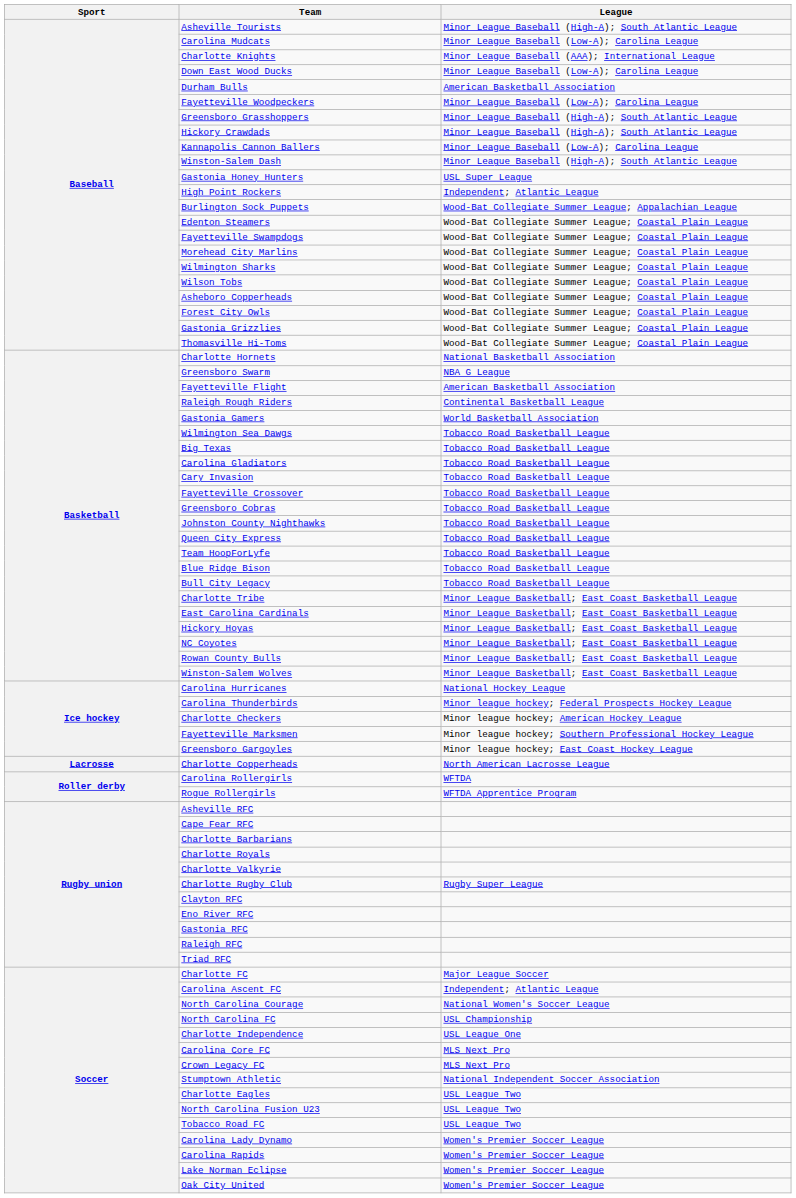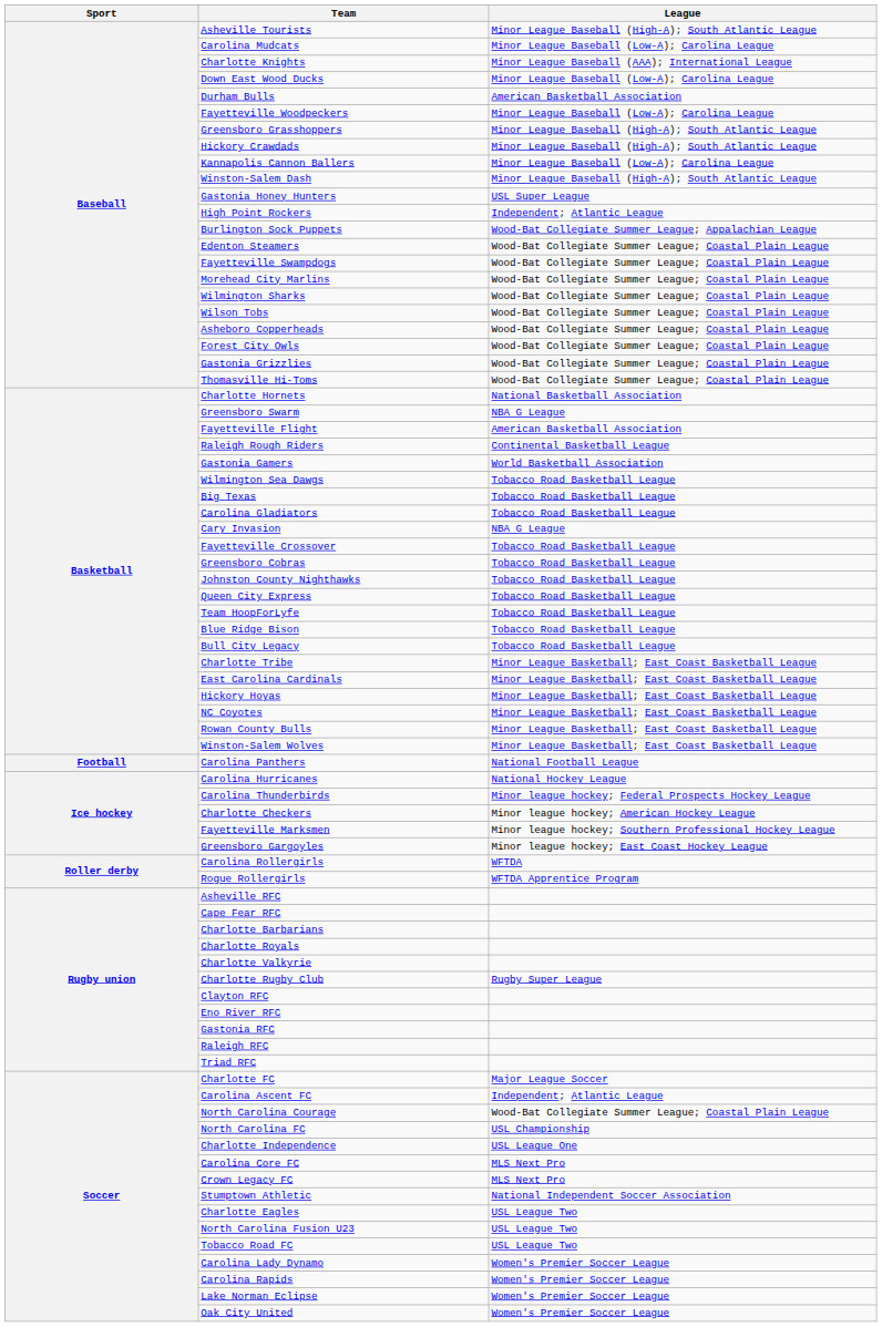 <table class="wikitable">
 <tr>
 <th width="20%">Sport</th>
 <th width="30%">Team</th>
 <th width="40%">League</th>
 </tr>
 <tr>
 <th rowspan=22><a href='#'>Baseball</a></th>
 <td><a href='#'>Asheville Tourists</a></td>
 <td><a href='#'>Minor League Baseball</a> (<a href='#'>High-A</a>); <a href='#'>South Atlantic League</a></td>
 </tr>
 <tr>
 <td><a href='#'>Carolina Mudcats</a></td>
 <td><a href='#'>Minor League Baseball</a> (<a href='#'>Low-A</a>); <a href='#'>Carolina League</a></td>
 </tr>
 <tr>
 <td><a href='#'>Charlotte Knights</a></td>
 <td><a href='#'>Minor League Baseball</a> (<a href='#'>AAA</a>); <a href='#'>International League</a></td>
 </tr>
 <tr>
 <td><a href='#'>Down East Wood Ducks</a></td>
 <td><a href='#'>Minor League Baseball</a> (<a href='#'>Low-A</a>); <a href='#'>Carolina League</a></td>
 </tr>
 <tr>
 <td><a href='#'>Durham Bulls</a></td>
 <td><a href='#'>American Basketball Association</a></td>
 </tr>
 <tr>
 <td><a href='#'>Fayetteville Woodpeckers</a></td>
 <td><a href='#'>Minor League Baseball</a> (<a href='#'>Low-A</a>); <a href='#'>Carolina League</a></td>
 </tr>
 <tr>
 <td><a href='#'>Greensboro Grasshoppers</a></td>
 <td><a href='#'>Minor League Baseball</a> (<a href='#'>High-A</a>); <a href='#'>South Atlantic League</a></td>
 </tr>
 <tr>
 <td><a href='#'>Hickory Crawdads</a></td>
 <td><a href='#'>Minor League Baseball</a> (<a href='#'>High-A</a>); <a href='#'>South Atlantic League</a></td>
 </tr>
 <tr>
 <td><a href='#'>Kannapolis Cannon Ballers</a></td>
 <td><a href='#'>Minor League Baseball</a> (<a href='#'>Low-A</a>); <a href='#'>Carolina League</a></td>
 </tr>
 <tr>
 <td><a href='#'>Winston-Salem Dash</a></td>
 <td><a href='#'>Minor League Baseball</a> (<a href='#'>High-A</a>); <a href='#'>South Atlantic League</a></td>
 </tr>
 <tr>
 <td><a href='#'>Gastonia Honey Hunters</a></td>
 <td><a href='#'>USL Super League</a></td>
 </tr>
 <tr>
 <td><a href='#'>High Point Rockers</a></td>
 <td><a href='#'>Independent</a>; <a href='#'>Atlantic League</a></td>
 </tr>
 <tr>
 <td><a href='#'>Burlington Sock Puppets</a></td>
 <td><a href='#'>Wood-Bat Collegiate Summer League</a>; <a href='#'>Appalachian League</a></td>
 </tr>
 <tr>
 <td><a href='#'>Edenton Steamers</a></td>
 <td>Wood-Bat Collegiate Summer League; <a href='#'>Coastal Plain League</a></td>
 </tr>
 <tr>
 <td><a href='#'>Fayetteville Swampdogs</a></td>
 <td>Wood-Bat Collegiate Summer League; <a href='#'>Coastal Plain League</a></td>
 </tr>
 <tr>
 <td><a href='#'>Morehead City Marlins</a></td>
 <td>Wood-Bat Collegiate Summer League; <a href='#'>Coastal Plain League</a></td>
 </tr>
 <tr>
 <td><a href='#'>Wilmington Sharks</a></td>
 <td>Wood-Bat Collegiate Summer League; <a href='#'>Coastal Plain League</a></td>
 </tr>
 <tr>
 <td><a href='#'>Wilson Tobs</a></td>
 <td>Wood-Bat Collegiate Summer League; <a href='#'>Coastal Plain League</a></td>
 </tr>
 <tr>
 <td><a href='#'>Asheboro Copperheads</a></td>
 <td>Wood-Bat Collegiate Summer League; <a href='#'>Coastal Plain League</a></td>
 </tr>
 <tr>
 <td><a href='#'>Forest City Owls</a></td>
 <td>Wood-Bat Collegiate Summer League; <a href='#'>Coastal Plain League</a></td>
 </tr>
 <tr>
 <td><a href='#'>Gastonia Grizzlies</a></td>
 <td>Wood-Bat Collegiate Summer League; <a href='#'>Coastal Plain League</a></td>
 </tr>
 <tr>
 <td><a href='#'>Thomasville Hi-Toms</a></td>
 <td>Wood-Bat Collegiate Summer League; <a href='#'>Coastal Plain League</a></td>
 </tr>
 <tr>
 <th rowspan=22><a href='#'>Basketball</a></th>
 <td><a href='#'>Charlotte Hornets</a></td>
 <td><a href='#'>National Basketball Association</a></td>
 </tr>
 <tr>
 <td><a href='#'>Greensboro Swarm</a></td>
 <td><a href='#'>NBA G League</a></td>
 </tr>
 <tr>
 <td><a href='#'>Fayetteville Flight</a></td>
 <td><a href='#'>American Basketball Association</a></td>
 </tr>
 <tr>
 <td><a href='#'>Raleigh Rough Riders</a></td>
 <td><a href='#'>Continental Basketball League</a></td>
 </tr>
 <tr>
 <td><a href='#'>Gastonia Gamers</a></td>
 <td><a href='#'>World Basketball Association</a></td>
 </tr>
 <tr>
 <td><a href='#'>Wilmington Sea Dawgs</a></td>
 <td><a href='#'>Tobacco Road Basketball League</a></td>
 </tr>
 <tr>
 <td><a href='#'>Big Texas</a></td>
 <td><a href='#'>Tobacco Road Basketball League</a></td>
 </tr>
 <tr>
 <td><a href='#'>Carolina Gladiators</a></td>
 <td><a href='#'>Tobacco Road Basketball League</a></td>
 </tr>
 <tr>
 <td><a href='#'>Cary Invasion</a></td>
-<td><a href='#'>Tobacco Road Basketball League</a></td>
+<td><a href='#'>NBA G League</a></td>
 </tr>
 <tr>
 <td><a href='#'>Fayetteville Crossover</a></td>
 <td><a href='#'>Tobacco Road Basketball League</a></td>
 </tr>
 <tr>
 <td><a href='#'>Greensboro Cobras</a></td>
 <td><a href='#'>Tobacco Road Basketball League</a></td>
 </tr>
 <tr>
 <td><a href='#'>Johnston County Nighthawks</a></td>
 <td><a href='#'>Tobacco Road Basketball League</a></td>
 </tr>
 <tr>
 <td><a href='#'>Queen City Express</a></td>
 <td><a href='#'>Tobacco Road Basketball League</a></td>
 </tr>
 <tr>
 <td><a href='#'>Team HoopForLyfe</a></td>
 <td><a href='#'>Tobacco Road Basketball League</a></td>
 </tr>
 <tr>
 <td><a href='#'>Blue Ridge Bison</a></td>
 <td><a href='#'>Tobacco Road Basketball League</a></td>
 </tr>
 <tr>
 <td><a href='#'>Bull City Legacy</a></td>
 <td><a href='#'>Tobacco Road Basketball League</a></td>
 </tr>
 <tr>
 <td><a href='#'>Charlotte Tribe</a></td>
 <td><a href='#'>Minor League Basketball</a>; <a href='#'>East Coast Basketball League</a></td>
 </tr>
 <tr>
 <td><a href='#'>East Carolina Cardinals</a></td>
 <td><a href='#'>Minor League Basketball</a>; <a href='#'>East Coast Basketball League</a></td>
 </tr>
 <tr>
 <td><a href='#'>Hickory Hoyas</a></td>
 <td><a href='#'>Minor League Basketball</a>; <a href='#'>East Coast Basketball League</a></td>
 </tr>
 <tr>
 <td><a href='#'>NC Coyotes</a></td>
 <td><a href='#'>Minor League Basketball</a>; <a href='#'>East Coast Basketball League</a></td>
 </tr>
 <tr>
 <td><a href='#'>Rowan County Bulls</a></td>
 <td><a href='#'>Minor League Basketball</a>; <a href='#'>East Coast Basketball League</a></td>
 </tr>
 <tr>
 <td><a href='#'>Winston-Salem Wolves</a></td>
 <td><a href='#'>Minor League Basketball</a>; <a href='#'>East Coast Basketball League</a></td>
 </tr>
 <tr>
+<th><a href='#'>Football</a></th>
+<td><a href='#'>Carolina Panthers</a></td>
+<td><a href='#'>National Football League</a></td>
+</tr>
+<tr>
 <th rowspan="5"><a href='#'>Ice hockey</a></th>
 <td><a href='#'>Carolina Hurricanes</a></td>
 <td><a href='#'>National Hockey League</a></td>
 </tr>
 <tr>
 <td><a href='#'>Carolina Thunderbirds</a></td>
 <td><a href='#'>Minor league hockey</a>; <a href='#'>Federal Prospects Hockey League</a></td>
 </tr>
 <tr>
 <td><a href='#'>Charlotte Checkers</a></td>
 <td>Minor league hockey; <a href='#'>American Hockey League</a></td>
 </tr>
 <tr>
 <td><a href='#'>Fayetteville Marksmen</a></td>
 <td>Minor league hockey; <a href='#'>Southern Professional Hockey League</a></td>
 </tr>
 <tr>
 <td><a href='#'>Greensboro Gargoyles</a></td>
 <td>Minor league hockey; <a href='#'>East Coast Hockey League</a></td>
-</tr>
-<tr>
-<th><a href='#'>Lacrosse</a></th>
-<td><a href='#'>Charlotte Copperheads</a></td>
-<td><a href='#'>North American Lacrosse League</a></td>
 </tr>
 <tr>
 <th rowspan="2"><a href='#'>Roller derby</a></th>
 <td><a href='#'>Carolina Rollergirls</a></td>
 <td><a href='#'>WFTDA</a></td>
 </tr>
 <tr>
 <td><a href='#'>Rogue Rollergirls</a></td>
 <td><a href='#'>WFTDA Apprentice Program</a></td>
 </tr>
 <tr>
 <th rowspan="11"><a href='#'>Rugby union</a></th>
 <td><a href='#'>Asheville RFC</a></td>
 <td></td>
 </tr>
 <tr>
 <td><a href='#'>Cape Fear RFC</a></td>
 <td></td>
 </tr>
 <tr>
 <td><a href='#'>Charlotte Barbarians</a></td>
 <td></td>
 </tr>
 <tr>
 <td><a href='#'>Charlotte Royals</a></td>
 <td></td>
 </tr>
 <tr>
 <td><a href='#'>Charlotte Valkyrie</a></td>
 <td></td>
 </tr>
 <tr>
 <td><a href='#'>Charlotte Rugby Club</a></td>
 <td><a href='#'>Rugby Super League</a></td>
 </tr>
 <tr>
 <td><a href='#'>Clayton RFC</a></td>
 <td></td>
 </tr>
 <tr>
 <td><a href='#'>Eno River RFC</a></td>
 <td></td>
 </tr>
 <tr>
 <td><a href='#'>Gastonia RFC</a></td>
 <td></td>
 </tr>
 <tr>
 <td><a href='#'>Raleigh RFC</a></td>
 <td></td>
 </tr>
 <tr>
 <td><a href='#'>Triad RFC</a></td>
 <td></td>
 </tr>
 <tr>
 <th rowspan=15><a href='#'>Soccer</a></th>
 <td><a href='#'>Charlotte FC</a></td>
 <td><a href='#'>Major League Soccer</a></td>
 </tr>
 <tr>
 <td><a href='#'>Carolina Ascent FC</a></td>
 <td><a href='#'>Independent</a>; <a href='#'>Atlantic League</a></td>
 </tr>
 <tr>
 <td><a href='#'>North Carolina Courage</a></td>
-<td><a href='#'>National Women's Soccer League</a></td>
+<td>Wood-Bat Collegiate Summer League; <a href='#'>Coastal Plain League</a></td>
 </tr>
 <tr>
 <td><a href='#'>North Carolina FC</a></td>
 <td><a href='#'>USL Championship</a></td>
 </tr>
 <tr>
 <td><a href='#'>Charlotte Independence</a></td>
 <td><a href='#'>USL League One</a></td>
 </tr>
 <tr>
 <td><a href='#'>Carolina Core FC</a></td>
 <td><a href='#'>MLS Next Pro</a></td>
 </tr>
 <tr>
 <td><a href='#'>Crown Legacy FC</a></td>
 <td><a href='#'>MLS Next Pro</a></td>
 </tr>
 <tr>
 <td><a href='#'>Stumptown Athletic</a></td>
 <td><a href='#'>National Independent Soccer Association</a></td>
 </tr>
 <tr>
 <td><a href='#'>Charlotte Eagles</a></td>
 <td><a href='#'>USL League Two</a></td>
 </tr>
 <tr>
 <td><a href='#'>North Carolina Fusion U23</a></td>
 <td><a href='#'>USL League Two</a></td>
 </tr>
 <tr>
 <td><a href='#'>Tobacco Road FC</a></td>
 <td><a href='#'>USL League Two</a></td>
 </tr>
 <tr>
 <td><a href='#'>Carolina Lady Dynamo</a></td>
 <td><a href='#'>Women's Premier Soccer League</a></td>
 </tr>
 <tr>
 <td><a href='#'>Carolina Rapids</a></td>
 <td><a href='#'>Women's Premier Soccer League</a></td>
 </tr>
 <tr>
 <td><a href='#'>Lake Norman Eclipse</a></td>
 <td><a href='#'>Women's Premier Soccer League</a></td>
 </tr>
 <tr>
 <td><a href='#'>Oak City United</a></td>
 <td><a href='#'>Women's Premier Soccer League</a></td>
 </tr>
 </table>
